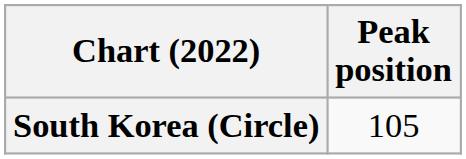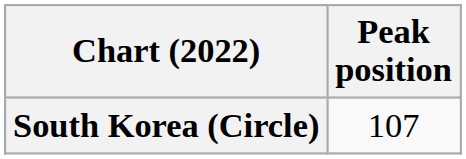 <table class="wikitable plainrowheaders" style="text-align:center">
 <tr>
 <th scope="col">Chart (2022)</th>
 <th scope="col">Peak<br>position</th>
 </tr>
 <tr>
 <th scope="row">South Korea (Circle)</th>
-<td>105</td>
+<td>107</td>
 </tr>
 </table>
